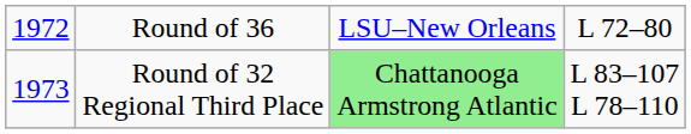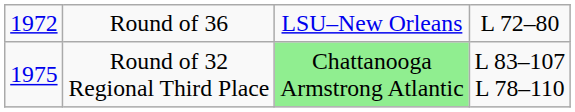 <table class="wikitable">
 <tr align="center">
 <td><a href='#'>1972</a></td>
 <td>Round of 36</td>
 <td><a href='#'>LSU–New Orleans</a></td>
 <td>L 72–80</td>
 </tr>
 <tr align="center">
-<td><a href='#'>1973</a></td>
+<td><a href='#'>1975</a></td>
 <td>Round of 32<br>Regional Third Place</td>
 <td style="background: lightgreen;">Chattanooga<br>Armstrong Atlantic</td>
 <td>L 83–107<br>L 78–110</td>
 </tr>
 </table>
